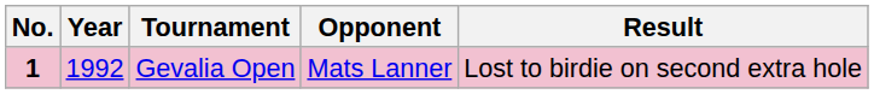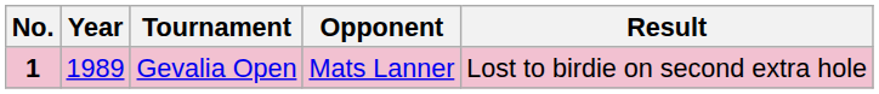 <table class="wikitable" style="font-size:95%;">
 <tr>
 <th>No.</th>
 <th>Year</th>
 <th>Tournament</th>
 <th>Opponent</th>
 <th>Result</th>
 </tr>
 <tr style="background:#F2C1D1;">
 <td align=center><strong>1</strong></td>
-<td><a href='#'>1992</a></td>
+<td><a href='#'>1989</a></td>
 <td><a href='#'>Gevalia Open</a></td>
 <td> <a href='#'>Mats Lanner</a></td>
 <td>Lost to birdie on second extra hole</td>
 </tr>
 </table>
